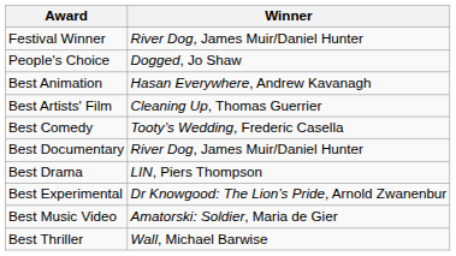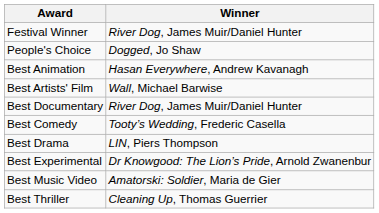 <table class="wikitable">
 <tr>
 <th>Award</th>
 <th>Winner</th>
 </tr>
 <tr>
 <td>Festival Winner</td>
 <td><em>River Dog</em>, James Muir/Daniel Hunter</td>
 </tr>
 <tr>
 <td>People's Choice</td>
 <td><em>Dogged</em>, Jo Shaw</td>
 </tr>
 <tr>
 <td>Best Animation</td>
 <td><em>Hasan Everywhere</em>, Andrew Kavanagh</td>
 </tr>
 <tr>
 <td>Best Artists' Film</td>
-<td><em>Cleaning Up</em>, Thomas Guerrier</td>
+<td><em>Wall</em>, Michael Barwise</td>
+</tr>
+<tr>
+<td>Best Documentary</td>
+<td><em>River Dog</em>, James Muir/Daniel Hunter</td>
 </tr>
 <tr>
 <td>Best Comedy</td>
 <td><em>Tooty’s Wedding</em>, Frederic Casella</td>
-</tr>
-<tr>
-<td>Best Documentary</td>
-<td><em>River Dog</em>, James Muir/Daniel Hunter</td>
 </tr>
 <tr>
 <td>Best Drama</td>
 <td><em>LIN</em>, Piers Thompson</td>
 </tr>
 <tr>
 <td>Best Experimental</td>
 <td><em>Dr Knowgood: The Lion’s Pride</em>, Arnold Zwanenbur</td>
 </tr>
 <tr>
 <td>Best Music Video</td>
 <td><em>Amatorski: Soldier</em>, Maria de Gier</td>
 </tr>
 <tr>
 <td>Best Thriller</td>
-<td><em>Wall</em>, Michael Barwise</td>
+<td><em>Cleaning Up</em>, Thomas Guerrier</td>
 </tr>
 </table>
